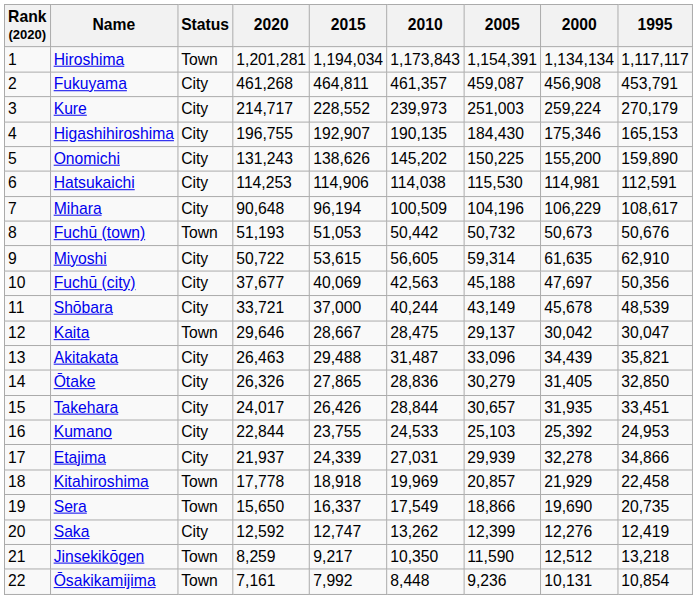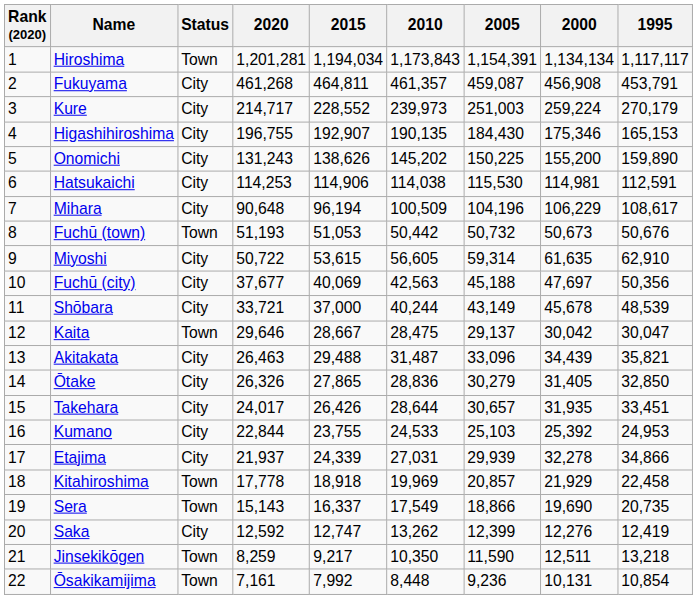 <table class="wikitable sortable">
 <tr>
 <th>Rank<br><small>(2020)</small></th>
 <th>Name</th>
 <th>Status</th>
 <th>2020</th>
 <th>2015</th>
 <th>2010</th>
 <th>2005</th>
 <th>2000</th>
 <th>1995</th>
 </tr>
 <tr>
 <td>1</td>
 <td><a href='#'>Hiroshima</a></td>
 <td>Town</td>
 <td>1,201,281</td>
 <td>1,194,034</td>
 <td>1,173,843</td>
 <td>1,154,391</td>
 <td>1,134,134</td>
 <td>1,117,117</td>
 </tr>
 <tr>
 <td>2</td>
 <td><a href='#'>Fukuyama</a></td>
 <td>City</td>
 <td>461,268</td>
 <td>464,811</td>
 <td>461,357</td>
 <td>459,087</td>
 <td>456,908</td>
 <td>453,791</td>
 </tr>
 <tr>
 <td>3</td>
 <td><a href='#'>Kure</a></td>
 <td>City</td>
 <td>214,717</td>
 <td>228,552</td>
 <td>239,973</td>
 <td>251,003</td>
 <td>259,224</td>
 <td>270,179</td>
 </tr>
 <tr>
 <td>4</td>
 <td><a href='#'>Higashihiroshima</a></td>
 <td>City</td>
 <td>196,755</td>
 <td>192,907</td>
 <td>190,135</td>
 <td>184,430</td>
 <td>175,346</td>
 <td>165,153</td>
 </tr>
 <tr>
 <td>5</td>
 <td><a href='#'>Onomichi</a></td>
 <td>City</td>
 <td>131,243</td>
 <td>138,626</td>
 <td>145,202</td>
 <td>150,225</td>
 <td>155,200</td>
 <td>159,890</td>
 </tr>
 <tr>
 <td>6</td>
 <td><a href='#'>Hatsukaichi</a></td>
 <td>City</td>
 <td>114,253</td>
 <td>114,906</td>
 <td>114,038</td>
 <td>115,530</td>
 <td>114,981</td>
 <td>112,591</td>
 </tr>
 <tr>
 <td>7</td>
 <td><a href='#'>Mihara</a></td>
 <td>City</td>
 <td>90,648</td>
 <td>96,194</td>
 <td>100,509</td>
 <td>104,196</td>
 <td>106,229</td>
 <td>108,617</td>
 </tr>
 <tr>
 <td>8</td>
 <td><a href='#'>Fuchū (town)</a></td>
 <td>Town</td>
 <td>51,193</td>
 <td>51,053</td>
 <td>50,442</td>
 <td>50,732</td>
 <td>50,673</td>
 <td>50,676</td>
 </tr>
 <tr>
 <td>9</td>
 <td><a href='#'>Miyoshi</a></td>
 <td>City</td>
 <td>50,722</td>
 <td>53,615</td>
 <td>56,605</td>
 <td>59,314</td>
 <td>61,635</td>
 <td>62,910</td>
 </tr>
 <tr>
 <td>10</td>
 <td><a href='#'>Fuchū (city)</a></td>
 <td>City</td>
 <td>37,677</td>
 <td>40,069</td>
 <td>42,563</td>
 <td>45,188</td>
 <td>47,697</td>
 <td>50,356</td>
 </tr>
 <tr>
 <td>11</td>
 <td><a href='#'>Shōbara</a></td>
 <td>City</td>
 <td>33,721</td>
 <td>37,000</td>
 <td>40,244</td>
 <td>43,149</td>
 <td>45,678</td>
 <td>48,539</td>
 </tr>
 <tr>
 <td>12</td>
 <td><a href='#'>Kaita</a></td>
 <td>Town</td>
 <td>29,646</td>
 <td>28,667</td>
 <td>28,475</td>
 <td>29,137</td>
 <td>30,042</td>
 <td>30,047</td>
 </tr>
 <tr>
 <td>13</td>
 <td><a href='#'>Akitakata</a></td>
 <td>City</td>
 <td>26,463</td>
 <td>29,488</td>
 <td>31,487</td>
 <td>33,096</td>
 <td>34,439</td>
 <td>35,821</td>
 </tr>
 <tr>
 <td>14</td>
 <td><a href='#'>Ōtake</a></td>
 <td>City</td>
 <td>26,326</td>
 <td>27,865</td>
 <td>28,836</td>
 <td>30,279</td>
 <td>31,405</td>
 <td>32,850</td>
 </tr>
 <tr>
 <td>15</td>
 <td><a href='#'>Takehara</a></td>
 <td>City</td>
 <td>24,017</td>
 <td>26,426</td>
-<td>28,844</td>
+<td>28,644</td>
 <td>30,657</td>
 <td>31,935</td>
 <td>33,451</td>
 </tr>
 <tr>
 <td>16</td>
 <td><a href='#'>Kumano</a></td>
 <td>City</td>
 <td>22,844</td>
 <td>23,755</td>
 <td>24,533</td>
 <td>25,103</td>
 <td>25,392</td>
 <td>24,953</td>
 </tr>
 <tr>
 <td>17</td>
 <td><a href='#'>Etajima</a></td>
 <td>City</td>
 <td>21,937</td>
 <td>24,339</td>
 <td>27,031</td>
 <td>29,939</td>
 <td>32,278</td>
 <td>34,866</td>
 </tr>
 <tr>
 <td>18</td>
 <td><a href='#'>Kitahiroshima</a></td>
 <td>Town</td>
 <td>17,778</td>
 <td>18,918</td>
 <td>19,969</td>
 <td>20,857</td>
 <td>21,929</td>
 <td>22,458</td>
 </tr>
 <tr>
 <td>19</td>
 <td><a href='#'>Sera</a></td>
 <td>Town</td>
-<td>15,650</td>
+<td>15,143</td>
 <td>16,337</td>
 <td>17,549</td>
 <td>18,866</td>
 <td>19,690</td>
 <td>20,735</td>
 </tr>
 <tr>
 <td>20</td>
 <td><a href='#'>Saka</a></td>
 <td>City</td>
 <td>12,592</td>
 <td>12,747</td>
 <td>13,262</td>
 <td>12,399</td>
 <td>12,276</td>
 <td>12,419</td>
 </tr>
 <tr>
 <td>21</td>
 <td><a href='#'>Jinsekikōgen</a></td>
 <td>Town</td>
 <td>8,259</td>
 <td>9,217</td>
 <td>10,350</td>
 <td>11,590</td>
-<td>12,512</td>
+<td>12,511</td>
 <td>13,218</td>
 </tr>
 <tr>
 <td>22</td>
 <td><a href='#'>Ōsakikamijima</a></td>
 <td>Town</td>
 <td>7,161</td>
 <td>7,992</td>
 <td>8,448</td>
 <td>9,236</td>
 <td>10,131</td>
 <td>10,854</td>
 </tr>
 </table>
